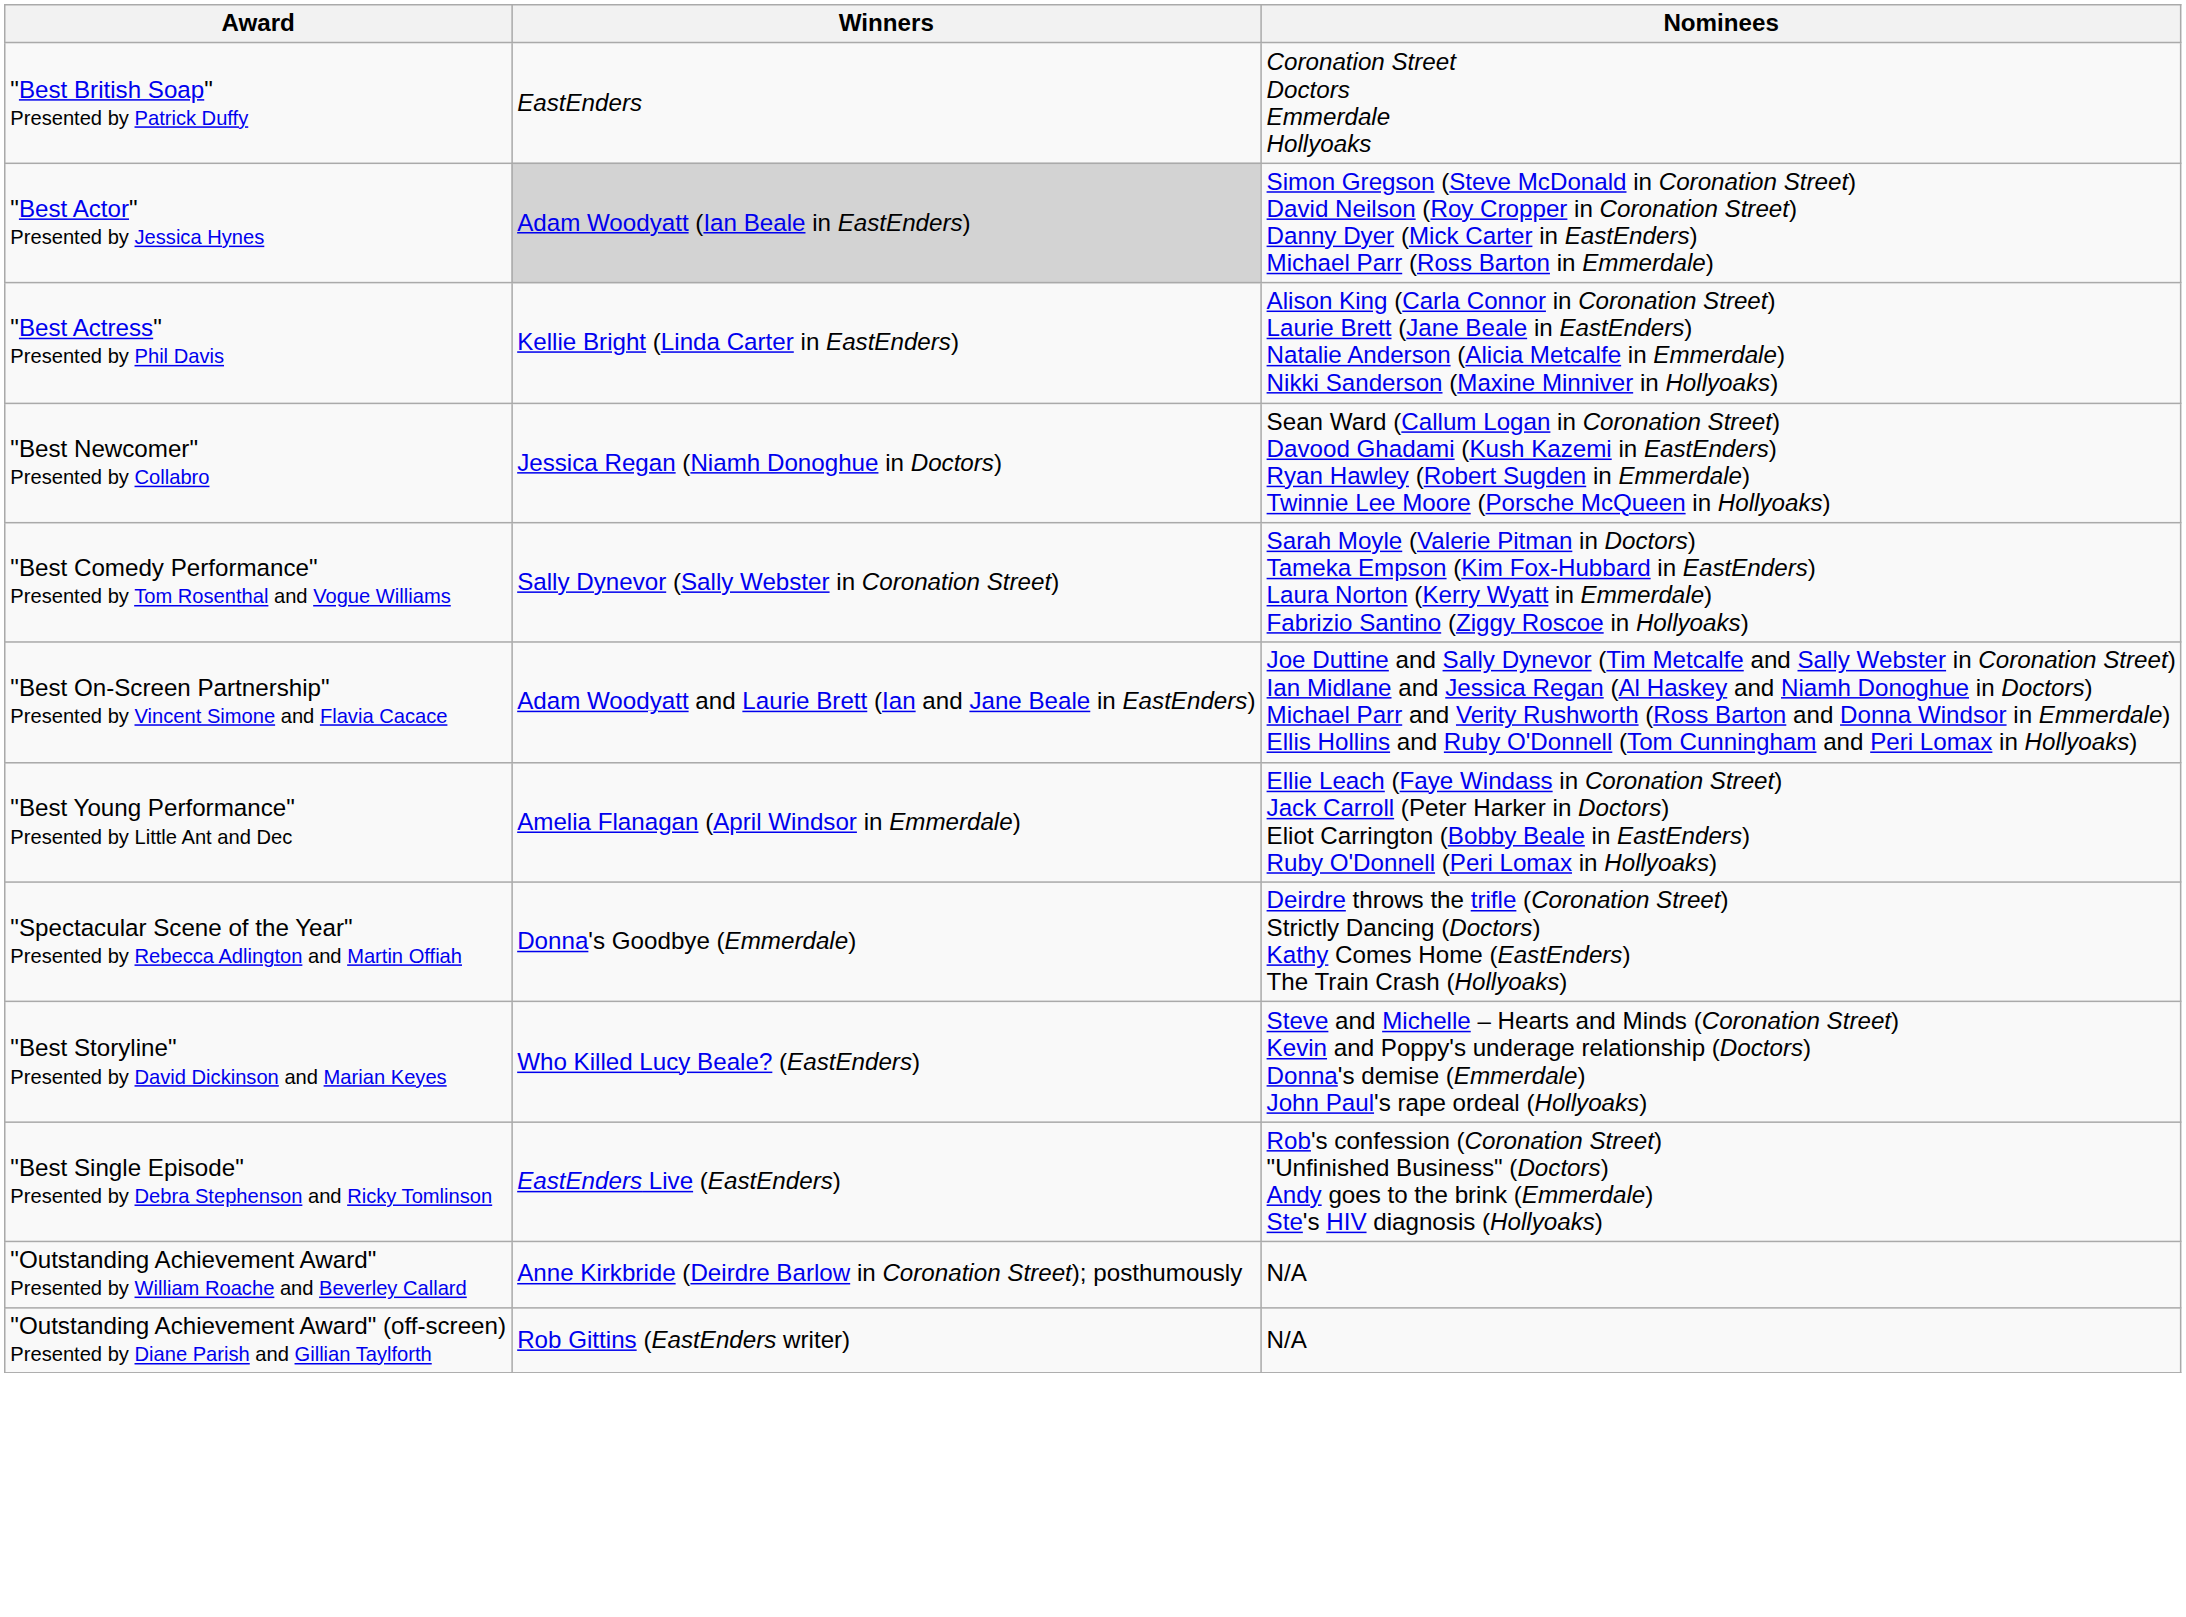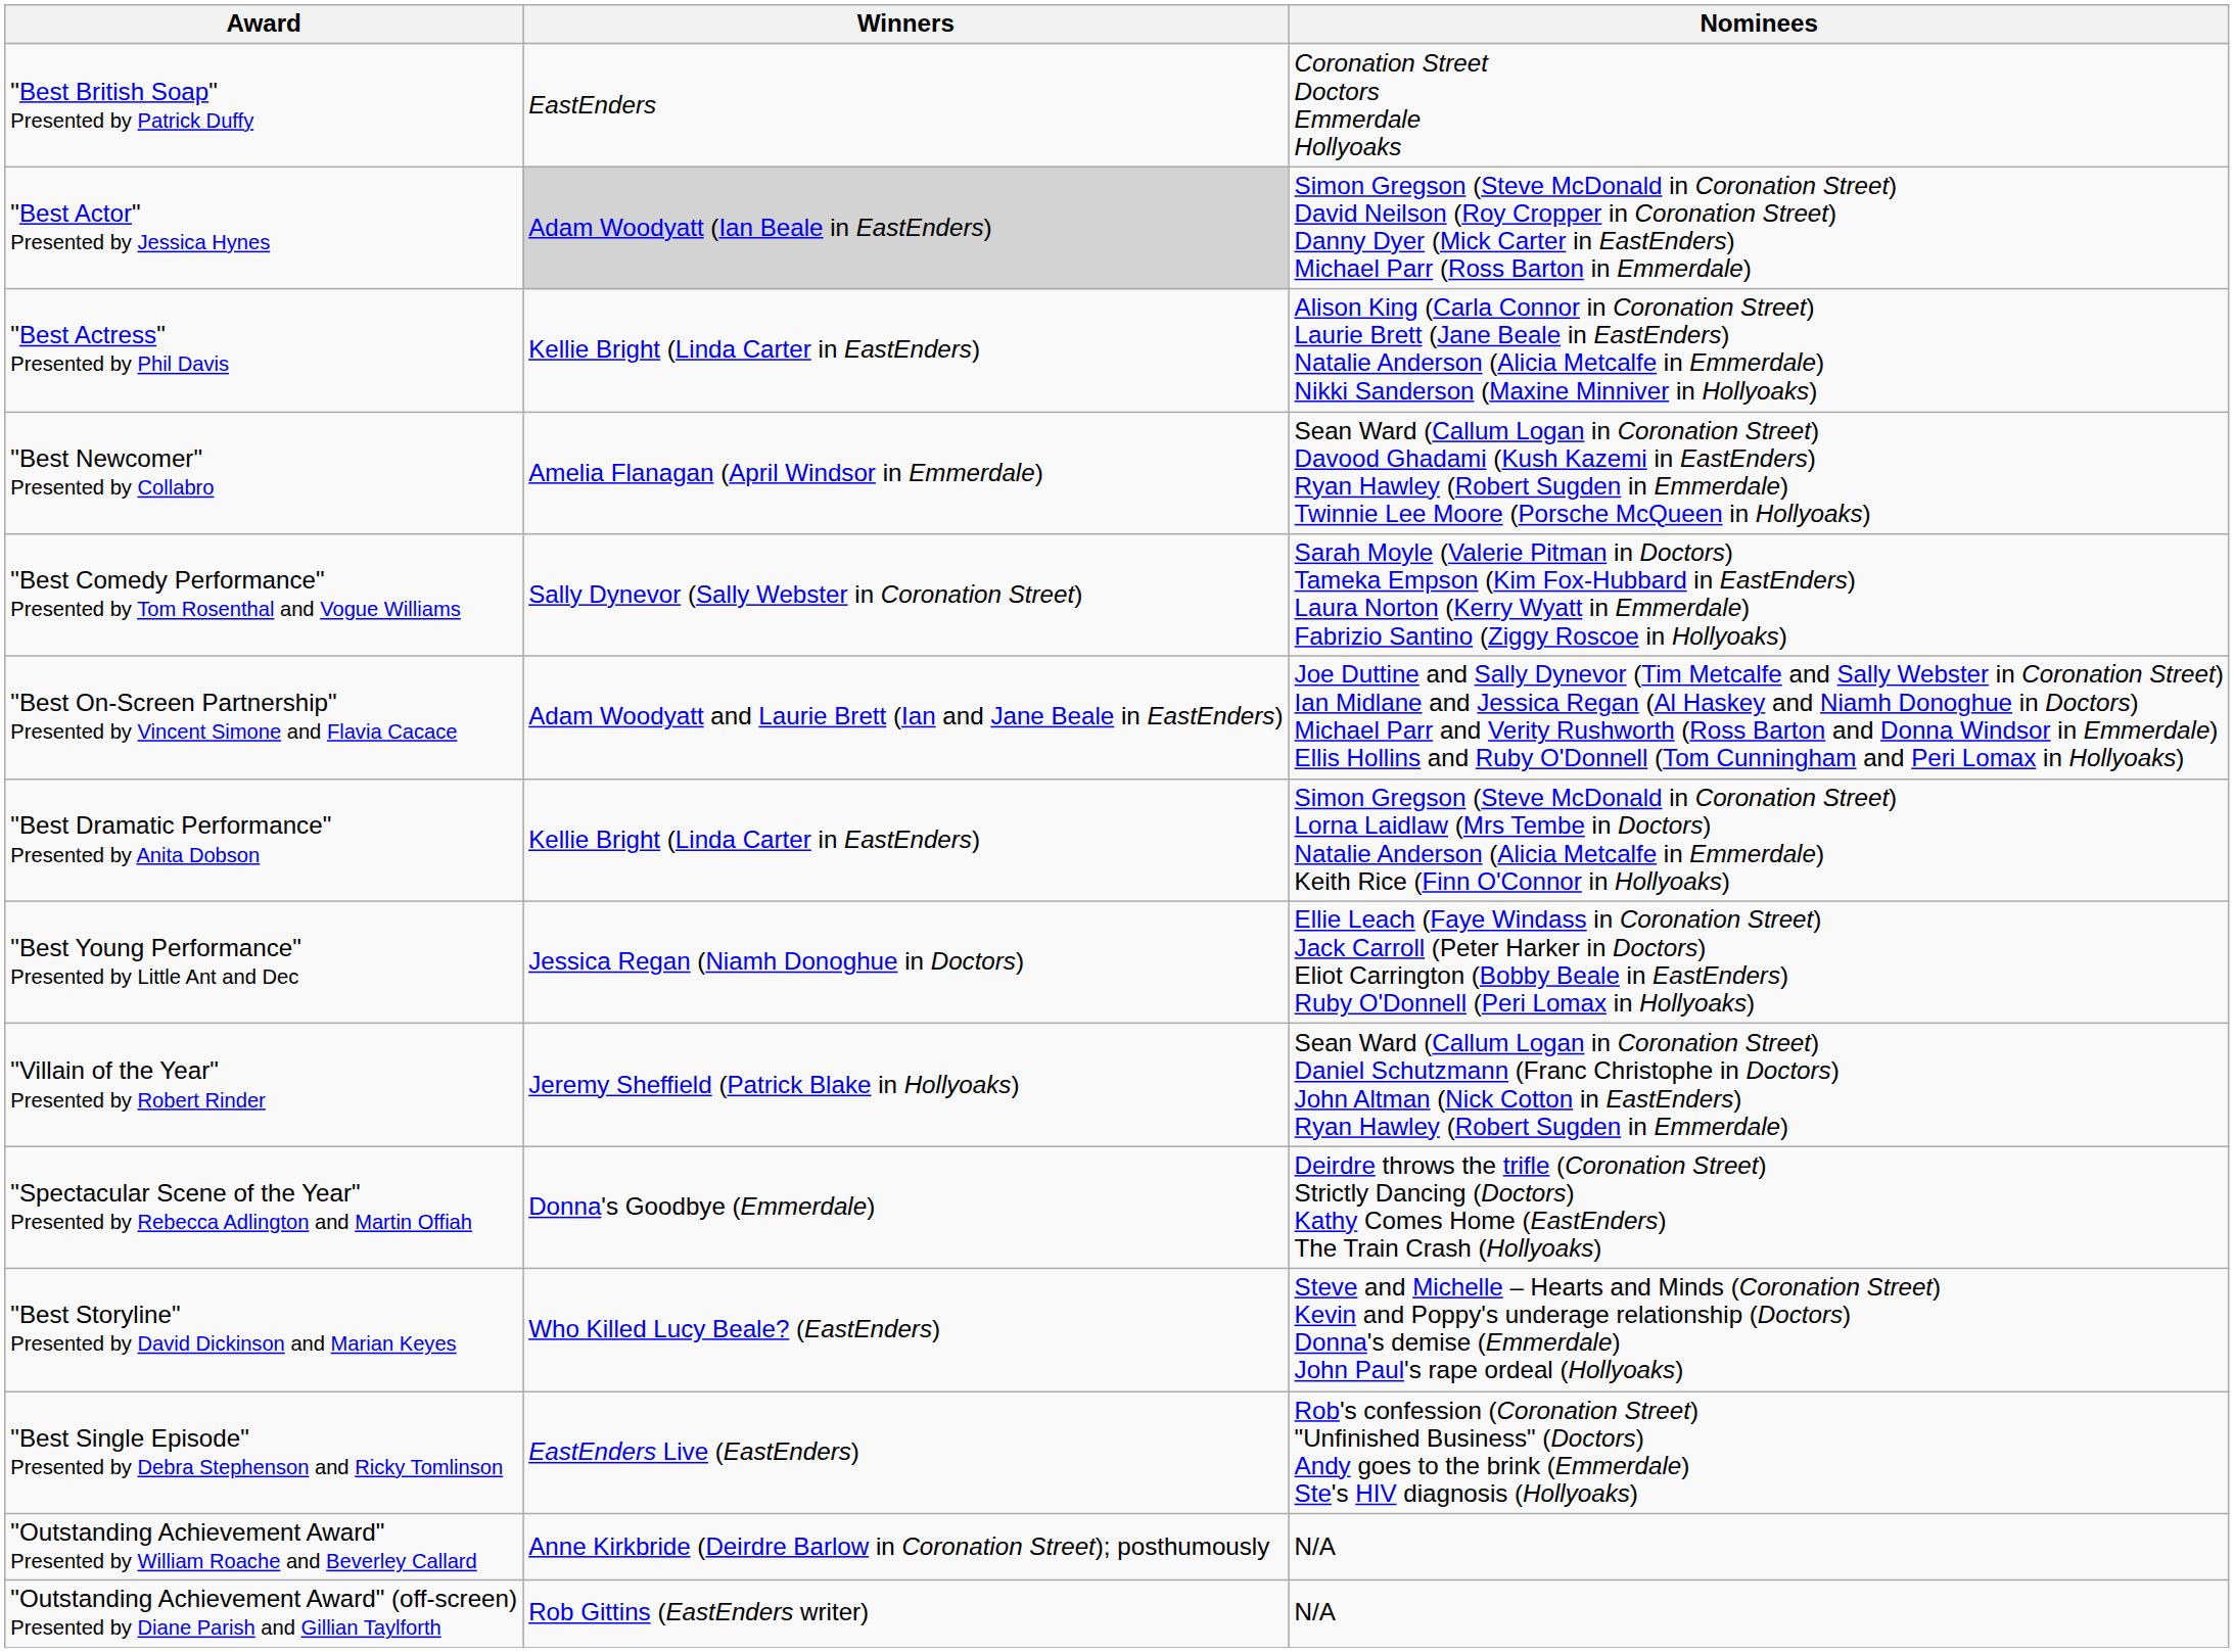 <table class="wikitable">
 <tr>
 <th>Award</th>
 <th>Winners</th>
 <th>Nominees</th>
 </tr>
 <tr>
 <td>"<a href='#'>Best British Soap</a>"<br><small>Presented by <a href='#'>Patrick Duffy</a></small></td>
 <td><em>EastEnders</em></td>
 <td><em>Coronation Street</em><br><em>Doctors</em><br><em>Emmerdale</em><br><em>Hollyoaks</em></td>
 </tr>
 <tr>
 <td>"<a href='#'>Best Actor</a>"<br><small>Presented by <a href='#'>Jessica Hynes</a></small></td>
 <td style="background: lightgrey;"><a href='#'>Adam Woodyatt</a> (<a href='#'>Ian Beale</a> in <em>EastEnders</em>)</td>
 <td><a href='#'>Simon Gregson</a> (<a href='#'>Steve McDonald</a> in <em>Coronation Street</em>)<br><a href='#'>David Neilson</a> (<a href='#'>Roy Cropper</a> in <em>Coronation Street</em>)<br><a href='#'>Danny Dyer</a> (<a href='#'>Mick Carter</a> in <em>EastEnders</em>)<br><a href='#'>Michael Parr</a> (<a href='#'>Ross Barton</a> in <em>Emmerdale</em>)</td>
 </tr>
 <tr>
 <td>"<a href='#'>Best Actress</a>"<br><small>Presented by <a href='#'>Phil Davis</a></small></td>
 <td><a href='#'>Kellie Bright</a> (<a href='#'>Linda Carter</a> in <em>EastEnders</em>)</td>
 <td><a href='#'>Alison King</a> (<a href='#'>Carla Connor</a> in <em>Coronation Street</em>)<br><a href='#'>Laurie Brett</a> (<a href='#'>Jane Beale</a> in <em>EastEnders</em>)<br><a href='#'>Natalie Anderson</a> (<a href='#'>Alicia Metcalfe</a> in <em>Emmerdale</em>)<br><a href='#'>Nikki Sanderson</a> (<a href='#'>Maxine Minniver</a> in <em>Hollyoaks</em>)</td>
 </tr>
 <tr>
 <td>"Best Newcomer"<br><small>Presented by <a href='#'>Collabro</a></small></td>
-<td><a href='#'>Jessica Regan</a> (<a href='#'>Niamh Donoghue</a> in <em>Doctors</em>)</td>
+<td><a href='#'>Amelia Flanagan</a> (<a href='#'>April Windsor</a> in <em>Emmerdale</em>)</td>
 <td>Sean Ward (<a href='#'>Callum Logan</a> in <em>Coronation Street</em>)<br><a href='#'>Davood Ghadami</a> (<a href='#'>Kush Kazemi</a> in <em>EastEnders</em>)<br><a href='#'>Ryan Hawley</a> (<a href='#'>Robert Sugden</a> in <em>Emmerdale</em>)<br><a href='#'>Twinnie Lee Moore</a> (<a href='#'>Porsche McQueen</a> in <em>Hollyoaks</em>)</td>
 </tr>
 <tr>
 <td>"Best Comedy Performance"<br><small>Presented by <a href='#'>Tom Rosenthal</a> and <a href='#'>Vogue Williams</a></small></td>
 <td><a href='#'>Sally Dynevor</a> (<a href='#'>Sally Webster</a> in <em>Coronation Street</em>)</td>
 <td><a href='#'>Sarah Moyle</a> (<a href='#'>Valerie Pitman</a> in <em>Doctors</em>)<br><a href='#'>Tameka Empson</a> (<a href='#'>Kim Fox-Hubbard</a> in <em>EastEnders</em>)<br><a href='#'>Laura Norton</a> (<a href='#'>Kerry Wyatt</a> in <em>Emmerdale</em>)<br><a href='#'>Fabrizio Santino</a> (<a href='#'>Ziggy Roscoe</a> in <em>Hollyoaks</em>)</td>
 </tr>
 <tr>
 <td>"Best On-Screen Partnership"<br><small>Presented by <a href='#'>Vincent Simone</a> and <a href='#'>Flavia Cacace</a></small></td>
 <td><a href='#'>Adam Woodyatt</a> and <a href='#'>Laurie Brett</a> (<a href='#'>Ian</a> and <a href='#'>Jane Beale</a> in <em>EastEnders</em>)</td>
 <td><a href='#'>Joe Duttine</a> and <a href='#'>Sally Dynevor</a> (<a href='#'>Tim Metcalfe</a> and <a href='#'>Sally Webster</a> in <em>Coronation Street</em>)<br><a href='#'>Ian Midlane</a> and <a href='#'>Jessica Regan</a> (<a href='#'>Al Haskey</a> and <a href='#'>Niamh Donoghue</a> in <em>Doctors</em>)<br><a href='#'>Michael Parr</a> and <a href='#'>Verity Rushworth</a> (<a href='#'>Ross Barton</a> and <a href='#'>Donna Windsor</a> in <em>Emmerdale</em>)<br><a href='#'>Ellis Hollins</a> and <a href='#'>Ruby O'Donnell</a> (<a href='#'>Tom Cunningham</a> and <a href='#'>Peri Lomax</a> in <em>Hollyoaks</em>)</td>
 </tr>
 <tr>
+<td>"Best Dramatic Performance"<br><small>Presented by <a href='#'>Anita Dobson</a></small></td>
+<td><a href='#'>Kellie Bright</a> (<a href='#'>Linda Carter</a> in <em>EastEnders</em>)</td>
+<td><a href='#'>Simon Gregson</a> (<a href='#'>Steve McDonald</a> in <em>Coronation Street</em>)<br><a href='#'>Lorna Laidlaw</a> (<a href='#'>Mrs Tembe</a> in <em>Doctors</em>)<br><a href='#'>Natalie Anderson</a> (<a href='#'>Alicia Metcalfe</a> in <em>Emmerdale</em>)<br>Keith Rice (<a href='#'>Finn O'Connor</a> in <em>Hollyoaks</em>)</td>
+</tr>
+<tr>
 <td>"Best Young Performance"<br><small>Presented by Little Ant and Dec</small></td>
-<td><a href='#'>Amelia Flanagan</a> (<a href='#'>April Windsor</a> in <em>Emmerdale</em>)</td>
+<td><a href='#'>Jessica Regan</a> (<a href='#'>Niamh Donoghue</a> in <em>Doctors</em>)</td>
 <td><a href='#'>Ellie Leach</a> (<a href='#'>Faye Windass</a> in <em>Coronation Street</em>)<br><a href='#'>Jack Carroll</a> (Peter Harker in <em>Doctors</em>)<br>Eliot Carrington (<a href='#'>Bobby Beale</a> in <em>EastEnders</em>)<br><a href='#'>Ruby O'Donnell</a> (<a href='#'>Peri Lomax</a> in <em>Hollyoaks</em>)</td>
+</tr>
+<tr>
+<td>"Villain of the Year"<br><small>Presented by <a href='#'>Robert Rinder</a></small></td>
+<td><a href='#'>Jeremy Sheffield</a> (<a href='#'>Patrick Blake</a> in <em>Hollyoaks</em>)</td>
+<td>Sean Ward (<a href='#'>Callum Logan</a> in <em>Coronation Street</em>)<br><a href='#'>Daniel Schutzmann</a> (Franc Christophe in <em>Doctors</em>)<br><a href='#'>John Altman</a> (<a href='#'>Nick Cotton</a> in <em>EastEnders</em>)<br><a href='#'>Ryan Hawley</a> (<a href='#'>Robert Sugden</a> in <em>Emmerdale</em>)</td>
 </tr>
 <tr>
 <td>"Spectacular Scene of the Year"<br><small>Presented by <a href='#'>Rebecca Adlington</a> and <a href='#'>Martin Offiah</a></small></td>
 <td><a href='#'>Donna</a>'s Goodbye (<em>Emmerdale</em>)</td>
 <td><a href='#'>Deirdre</a> throws the <a href='#'>trifle</a> (<em>Coronation Street</em>)<br>Strictly Dancing (<em>Doctors</em>)<br><a href='#'>Kathy</a> Comes Home (<em>EastEnders</em>)<br>The Train Crash (<em>Hollyoaks</em>)</td>
 </tr>
 <tr>
 <td>"Best Storyline"<br><small>Presented by <a href='#'>David Dickinson</a> and <a href='#'>Marian Keyes</a></small></td>
 <td><a href='#'>Who Killed Lucy Beale?</a> (<em>EastEnders</em>)</td>
 <td><a href='#'>Steve</a> and <a href='#'>Michelle</a> – Hearts and Minds (<em>Coronation Street</em>)<br><a href='#'>Kevin</a> and Poppy's underage relationship (<em>Doctors</em>)<br><a href='#'>Donna</a>'s demise (<em>Emmerdale</em>)<br><a href='#'>John Paul</a>'s rape ordeal (<em>Hollyoaks</em>)</td>
 </tr>
 <tr>
 <td>"Best Single Episode"<br><small>Presented by <a href='#'>Debra Stephenson</a> and <a href='#'>Ricky Tomlinson</a></small></td>
 <td><a href='#'><em>EastEnders</em> Live</a> (<em>EastEnders</em>)</td>
 <td><a href='#'>Rob</a>'s confession (<em>Coronation Street</em>)<br>"Unfinished Business" (<em>Doctors</em>)<br><a href='#'>Andy</a> goes to the brink (<em>Emmerdale</em>)<br><a href='#'>Ste</a>'s <a href='#'>HIV</a> diagnosis (<em>Hollyoaks</em>)</td>
 </tr>
 <tr>
 <td>"Outstanding Achievement Award"<br><small>Presented by <a href='#'>William Roache</a> and <a href='#'>Beverley Callard</a></small></td>
 <td><a href='#'>Anne Kirkbride</a> (<a href='#'>Deirdre Barlow</a> in <em>Coronation Street</em>); posthumously</td>
 <td>N/A</td>
 </tr>
 <tr>
 <td>"Outstanding Achievement Award" (off-screen)<br><small>Presented by <a href='#'>Diane Parish</a> and <a href='#'>Gillian Taylforth</a></small></td>
 <td><a href='#'>Rob Gittins</a> (<em>EastEnders</em> writer)</td>
 <td>N/A</td>
 </tr>
 </table>
